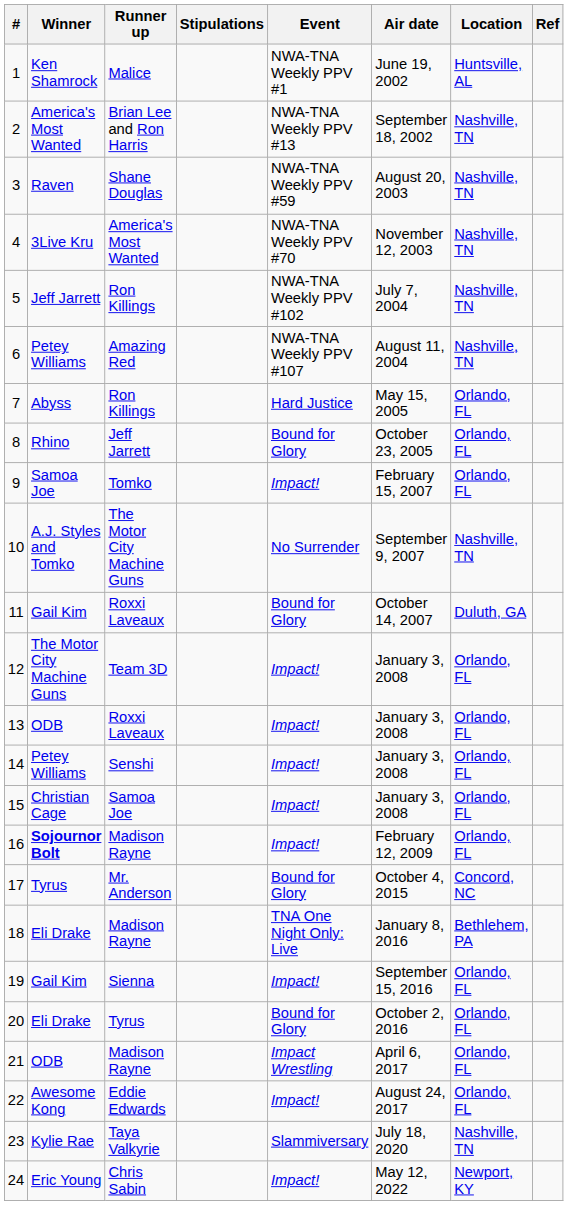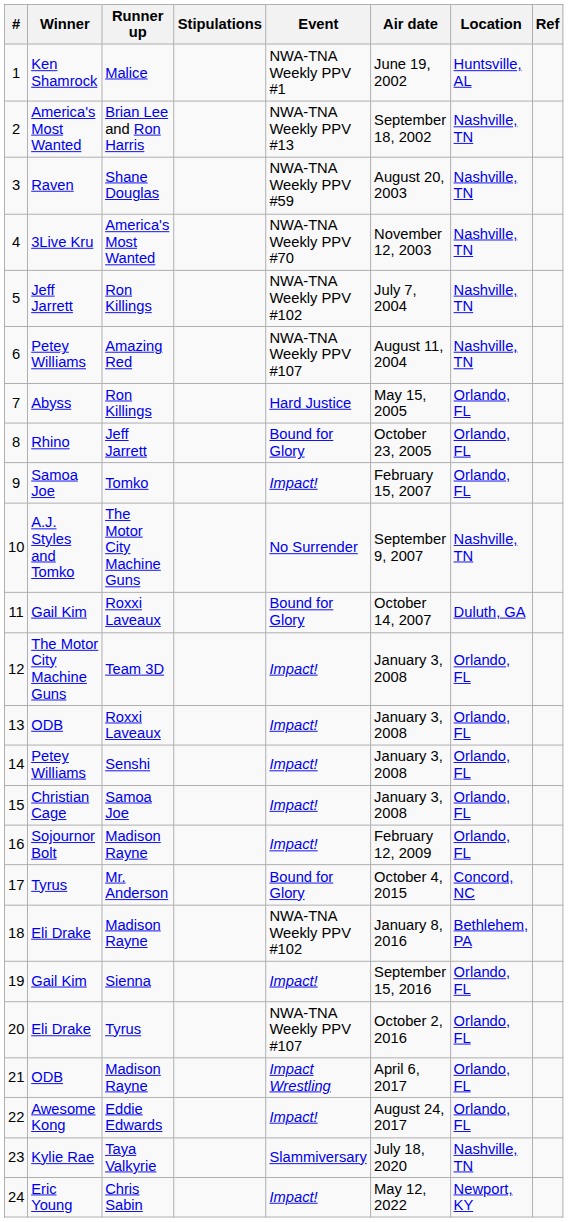 <table class="wikitable sortable">
 <tr>
 <th width="1%">#</th>
 <th width="5%">Winner</th>
 <th width="5%">Runner up</th>
 <th width="8%">Stipulations</th>
 <th width="3%">Event</th>
 <th width="4%">Air date</th>
 <th width="4%">Location</th>
 <th width="1%">Ref</th>
 </tr>
 <tr>
 <td align=center>1</td>
 <td><a href='#'>Ken Shamrock</a></td>
 <td><a href='#'>Malice</a></td>
 <td></td>
 <td>NWA-TNA Weekly PPV #1</td>
 <td>June 19, 2002</td>
 <td><a href='#'>Huntsville, AL</a></td>
 <td></td>
 </tr>
 <tr>
 <td align=center>2</td>
 <td><a href='#'>America's Most Wanted</a></td>
 <td><a href='#'>Brian Lee</a> and <a href='#'>Ron Harris</a></td>
 <td></td>
 <td>NWA-TNA Weekly PPV #13</td>
 <td>September 18, 2002</td>
 <td><a href='#'>Nashville, TN</a></td>
 <td></td>
 </tr>
 <tr>
 <td align=center>3</td>
 <td><a href='#'>Raven</a></td>
 <td><a href='#'>Shane Douglas</a></td>
 <td></td>
 <td>NWA-TNA Weekly PPV #59</td>
 <td>August 20, 2003</td>
 <td><a href='#'>Nashville, TN</a></td>
 <td></td>
 </tr>
 <tr>
 <td align=center>4</td>
 <td><a href='#'>3Live Kru</a></td>
 <td><a href='#'>America's Most Wanted</a></td>
 <td></td>
 <td>NWA-TNA Weekly PPV #70</td>
 <td>November 12, 2003</td>
 <td><a href='#'>Nashville, TN</a></td>
 <td></td>
 </tr>
 <tr>
 <td align=center>5</td>
 <td><a href='#'>Jeff Jarrett</a></td>
 <td><a href='#'>Ron Killings</a></td>
 <td></td>
 <td>NWA-TNA Weekly PPV #102</td>
 <td>July 7, 2004</td>
 <td><a href='#'>Nashville, TN</a></td>
 <td></td>
 </tr>
 <tr>
 <td align=center>6</td>
 <td><a href='#'>Petey Williams</a></td>
 <td><a href='#'>Amazing Red</a></td>
 <td></td>
 <td>NWA-TNA Weekly PPV #107</td>
 <td>August 11, 2004</td>
 <td><a href='#'>Nashville, TN</a></td>
 <td></td>
 </tr>
 <tr>
 <td align=center>7</td>
 <td><a href='#'>Abyss</a></td>
 <td><a href='#'>Ron Killings</a></td>
 <td></td>
 <td><a href='#'>Hard Justice</a></td>
 <td>May 15, 2005</td>
 <td><a href='#'>Orlando, FL</a></td>
 <td></td>
 </tr>
 <tr>
 <td align=center>8</td>
 <td><a href='#'>Rhino</a></td>
 <td><a href='#'>Jeff Jarrett</a></td>
 <td></td>
 <td><a href='#'>Bound for Glory</a></td>
 <td>October 23, 2005</td>
 <td><a href='#'>Orlando, FL</a></td>
 <td></td>
 </tr>
 <tr>
 <td align=center>9</td>
 <td><a href='#'>Samoa Joe</a></td>
 <td><a href='#'>Tomko</a></td>
 <td></td>
 <td><em><a href='#'>Impact!</a></em></td>
 <td>February 15, 2007</td>
 <td><a href='#'>Orlando, FL</a></td>
 <td></td>
 </tr>
 <tr>
 <td align=center>10</td>
 <td><a href='#'>A.J. Styles and Tomko</a></td>
 <td><a href='#'>The Motor City Machine Guns</a></td>
 <td></td>
 <td><a href='#'>No Surrender</a></td>
 <td>September 9, 2007</td>
 <td><a href='#'>Nashville, TN</a></td>
 <td></td>
 </tr>
 <tr>
 <td align=center>11</td>
 <td><a href='#'>Gail Kim</a></td>
 <td><a href='#'>Roxxi Laveaux</a></td>
 <td></td>
 <td><a href='#'>Bound for Glory</a></td>
 <td>October 14, 2007</td>
 <td><a href='#'>Duluth, GA</a></td>
 <td></td>
 </tr>
 <tr>
 <td align=center>12</td>
 <td><a href='#'>The Motor City Machine Guns</a></td>
 <td><a href='#'>Team 3D</a></td>
 <td></td>
 <td><em><a href='#'>Impact!</a></em></td>
 <td>January 3, 2008</td>
 <td><a href='#'>Orlando, FL</a></td>
 <td></td>
 </tr>
 <tr>
 <td align=center>13</td>
 <td><a href='#'>ODB</a></td>
 <td><a href='#'>Roxxi Laveaux</a></td>
 <td></td>
 <td><em><a href='#'>Impact!</a></em></td>
 <td>January 3, 2008</td>
 <td><a href='#'>Orlando, FL</a></td>
 <td></td>
 </tr>
 <tr>
 <td align=center>14</td>
 <td><a href='#'>Petey Williams</a></td>
 <td><a href='#'>Senshi</a></td>
 <td></td>
 <td><em><a href='#'>Impact!</a></em></td>
 <td>January 3, 2008</td>
 <td><a href='#'>Orlando, FL</a></td>
 <td></td>
 </tr>
 <tr>
 <td align=center>15</td>
 <td><a href='#'>Christian Cage</a></td>
 <td><a href='#'>Samoa Joe</a></td>
 <td></td>
 <td><em><a href='#'>Impact!</a></em></td>
 <td>January 3, 2008</td>
 <td><a href='#'>Orlando, FL</a></td>
 <td></td>
 </tr>
 <tr>
 <td align=center>16</td>
-<td><strong><a href='#'>Sojournor Bolt</a></strong></td>
+<td><a href='#'>Sojournor Bolt</a></td>
 <td><a href='#'>Madison Rayne</a></td>
 <td></td>
 <td><em><a href='#'>Impact!</a></em></td>
 <td>February 12, 2009</td>
 <td><a href='#'>Orlando, FL</a></td>
 <td></td>
 </tr>
 <tr>
 <td align=center>17</td>
 <td><a href='#'>Tyrus</a></td>
 <td><a href='#'>Mr. Anderson</a></td>
 <td></td>
 <td><a href='#'>Bound for Glory</a></td>
 <td>October 4, 2015</td>
 <td><a href='#'>Concord, NC</a></td>
 <td></td>
 </tr>
 <tr>
 <td align=center>18</td>
 <td><a href='#'>Eli Drake</a></td>
 <td><a href='#'>Madison Rayne</a></td>
 <td></td>
-<td><a href='#'>TNA One Night Only: Live</a></td>
+<td>NWA-TNA Weekly PPV #102</td>
 <td>January 8, 2016</td>
 <td><a href='#'>Bethlehem, PA</a></td>
 <td></td>
 </tr>
 <tr>
 <td align=center>19</td>
 <td><a href='#'>Gail Kim</a></td>
 <td><a href='#'>Sienna</a></td>
 <td></td>
 <td><em><a href='#'>Impact!</a></em></td>
 <td>September 15, 2016</td>
 <td><a href='#'>Orlando, FL</a></td>
 <td></td>
 </tr>
 <tr>
 <td align=center>20</td>
 <td><a href='#'>Eli Drake</a></td>
 <td><a href='#'>Tyrus</a></td>
 <td></td>
-<td><a href='#'>Bound for Glory</a></td>
+<td>NWA-TNA Weekly PPV #107</td>
 <td>October 2, 2016</td>
 <td><a href='#'>Orlando, FL</a></td>
 <td></td>
 </tr>
 <tr>
 <td align=center>21</td>
 <td><a href='#'>ODB</a></td>
 <td><a href='#'>Madison Rayne</a></td>
 <td></td>
 <td><em><a href='#'>Impact Wrestling</a></em></td>
 <td>April 6, 2017</td>
 <td><a href='#'>Orlando, FL</a></td>
 <td></td>
 </tr>
 <tr>
 <td align=center>22</td>
 <td><a href='#'>Awesome Kong</a></td>
 <td><a href='#'>Eddie Edwards</a></td>
 <td></td>
 <td><em><a href='#'>Impact!</a></em></td>
 <td>August 24, 2017</td>
 <td><a href='#'>Orlando, FL</a></td>
 <td></td>
 </tr>
 <tr>
 <td align=center>23</td>
 <td><a href='#'>Kylie Rae</a></td>
 <td><a href='#'>Taya Valkyrie</a></td>
 <td></td>
 <td><a href='#'>Slammiversary</a></td>
 <td>July 18, 2020</td>
 <td><a href='#'>Nashville, TN</a></td>
 <td></td>
 </tr>
 <tr>
 <td align=center>24</td>
 <td><a href='#'>Eric Young</a></td>
 <td><a href='#'>Chris Sabin</a></td>
 <td></td>
 <td><em><a href='#'>Impact!</a></em></td>
 <td>May 12, 2022</td>
 <td><a href='#'>Newport, KY</a></td>
 <td></td>
 </tr>
 </table>
